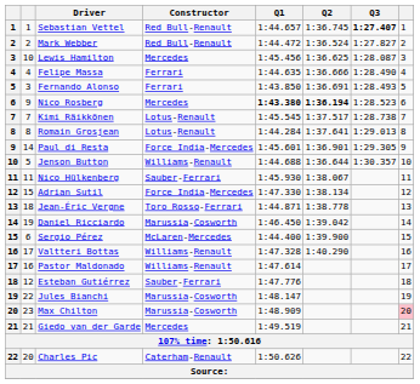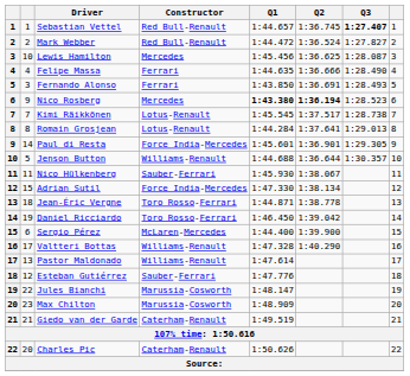 <table class="wikitable sortable" style="font-size:85%">
 <tr>
 <th></th>
 <th></th>
 <th>Driver</th>
 <th>Constructor</th>
 <th>Q1</th>
 <th>Q2</th>
 <th>Q3</th>
 <th></th>
 </tr>
 <tr>
 <th>1</th>
 <td align="center">1</td>
 <td> <a href='#'>Sebastian Vettel</a></td>
 <td><a href='#'>Red Bull</a>-<a href='#'>Renault</a></td>
 <td>1:44.657</td>
 <td>1:36.745</td>
 <td><strong>1:27.407</strong></td>
 <td>1</td>
 </tr>
 <tr>
 <th>2</th>
 <td align="center">2</td>
 <td> <a href='#'>Mark Webber</a></td>
 <td><a href='#'>Red Bull</a>-<a href='#'>Renault</a></td>
 <td>1:44.472</td>
 <td>1:36.524</td>
 <td>1:27.827</td>
 <td>2</td>
 </tr>
 <tr>
 <th>3</th>
 <td align="center">10</td>
 <td> <a href='#'>Lewis Hamilton</a></td>
 <td><a href='#'>Mercedes</a></td>
 <td>1:45.456</td>
 <td>1:36.625</td>
 <td>1:28.087</td>
 <td>3</td>
 </tr>
 <tr>
 <th>4</th>
 <td align="center">4</td>
 <td> <a href='#'>Felipe Massa</a></td>
 <td><a href='#'>Ferrari</a></td>
 <td>1:44.635</td>
 <td>1:36.666</td>
 <td>1:28.490</td>
 <td>4</td>
 </tr>
 <tr>
 <th>5</th>
 <td align="center">3</td>
 <td> <a href='#'>Fernando Alonso</a></td>
 <td><a href='#'>Ferrari</a></td>
 <td>1:43.850</td>
 <td>1:36.691</td>
 <td>1:28.493</td>
 <td>5</td>
 </tr>
 <tr>
 <th>6</th>
 <td align="center">9</td>
 <td> <a href='#'>Nico Rosberg</a></td>
 <td><a href='#'>Mercedes</a></td>
 <td><strong>1:43.380</strong></td>
 <td><strong>1:36.194</strong></td>
 <td>1:28.523</td>
 <td>6</td>
 </tr>
 <tr>
 <th>7</th>
 <td align="center">7</td>
 <td> <a href='#'>Kimi Räikkönen</a></td>
 <td><a href='#'>Lotus</a>-<a href='#'>Renault</a></td>
 <td>1:45.545</td>
 <td>1:37.517</td>
 <td>1:28.738</td>
 <td>7</td>
 </tr>
 <tr>
 <th>8</th>
 <td align="center">8</td>
 <td> <a href='#'>Romain Grosjean</a></td>
 <td><a href='#'>Lotus</a>-<a href='#'>Renault</a></td>
 <td>1:44.284</td>
 <td>1:37.641</td>
 <td>1:29.013</td>
 <td>8</td>
 </tr>
 <tr>
 <th>9</th>
 <td align="center">14</td>
 <td> <a href='#'>Paul di Resta</a></td>
 <td><a href='#'>Force India</a>-<a href='#'>Mercedes</a></td>
 <td>1:45.601</td>
 <td>1:36.901</td>
 <td>1:29.305</td>
 <td>9</td>
 </tr>
 <tr>
 <th>10</th>
 <td align="center">5</td>
 <td> <a href='#'>Jenson Button</a></td>
 <td><a href='#'>Williams</a>-<a href='#'>Renault</a></td>
 <td>1:44.688</td>
 <td>1:36.644</td>
 <td>1:30.357</td>
 <td>10</td>
 </tr>
 <tr>
 <th>11</th>
 <td align="center">11</td>
 <td> <a href='#'>Nico Hülkenberg</a></td>
 <td><a href='#'>Sauber</a>-<a href='#'>Ferrari</a></td>
 <td>1:45.930</td>
 <td>1:38.067</td>
 <td></td>
 <td>11</td>
 </tr>
 <tr>
 <th>12</th>
 <td align="center">15</td>
 <td> <a href='#'>Adrian Sutil</a></td>
 <td><a href='#'>Force India</a>-<a href='#'>Mercedes</a></td>
 <td>1:47.330</td>
 <td>1:38.134</td>
 <td></td>
 <td>12</td>
 </tr>
 <tr>
 <th>13</th>
 <td align="center">18</td>
 <td> <a href='#'>Jean-Éric Vergne</a></td>
 <td><a href='#'>Toro Rosso</a>-<a href='#'>Ferrari</a></td>
 <td>1:44.871</td>
 <td>1:38.778</td>
 <td></td>
 <td>13</td>
 </tr>
 <tr>
 <th>14</th>
 <td align="center">19</td>
 <td> <a href='#'>Daniel Ricciardo</a></td>
-<td><a href='#'>Marussia</a>-<a href='#'>Cosworth</a></td>
+<td><a href='#'>Toro Rosso</a>-<a href='#'>Ferrari</a></td>
 <td>1:46.450</td>
 <td>1:39.042</td>
 <td></td>
 <td>14</td>
 </tr>
 <tr>
 <th>15</th>
 <td align="center">6</td>
 <td> <a href='#'>Sergio Pérez</a></td>
 <td><a href='#'>McLaren</a>-<a href='#'>Mercedes</a></td>
 <td>1:44.400</td>
 <td>1:39.900</td>
 <td></td>
 <td>15</td>
 </tr>
 <tr>
 <th>16</th>
 <td align="center">17</td>
 <td> <a href='#'>Valtteri Bottas</a></td>
 <td><a href='#'>Williams</a>-<a href='#'>Renault</a></td>
 <td>1:47.328</td>
 <td>1:40.290</td>
 <td></td>
 <td>16</td>
 </tr>
 <tr>
 <th>17</th>
-<td align="center">16</td>
+<td align="center">13</td>
 <td> <a href='#'>Pastor Maldonado</a></td>
 <td><a href='#'>Williams</a>-<a href='#'>Renault</a></td>
 <td>1:47.614</td>
 <td></td>
 <td></td>
 <td>17</td>
 </tr>
 <tr>
 <th>18</th>
 <td align="center">12</td>
 <td> <a href='#'>Esteban Gutiérrez</a></td>
 <td><a href='#'>Sauber</a>-<a href='#'>Ferrari</a></td>
 <td>1:47.776</td>
 <td></td>
 <td></td>
 <td>18</td>
 </tr>
 <tr>
 <th>19</th>
 <td align="center">22</td>
 <td> <a href='#'>Jules Bianchi</a></td>
 <td><a href='#'>Marussia</a>-<a href='#'>Cosworth</a></td>
 <td>1:48.147</td>
 <td></td>
 <td></td>
 <td>19</td>
 </tr>
 <tr>
 <th>20</th>
 <td align="center">23</td>
 <td> <a href='#'>Max Chilton</a></td>
 <td><a href='#'>Marussia</a>-<a href='#'>Cosworth</a></td>
 <td>1:48.909</td>
 <td></td>
 <td></td>
-<td style="background: pink;">20</td>
+<td>20</td>
 </tr>
 <tr>
 <th>21</th>
 <td align="center">21</td>
 <td> <a href='#'>Giedo van der Garde</a></td>
-<td><a href='#'>Mercedes</a></td>
+<td><a href='#'>Caterham</a>-<a href='#'>Renault</a></td>
 <td>1:49.519</td>
 <td></td>
 <td></td>
 <td>21</td>
 </tr>
 <tr>
 <th colspan=8><a href='#'>107% time</a>: 1:50.616</th>
 </tr>
 <tr>
 <th>22</th>
 <td align="center">20</td>
 <td> <a href='#'>Charles Pic</a></td>
 <td><a href='#'>Caterham</a>-<a href='#'>Renault</a></td>
 <td>1:50.626</td>
 <td></td>
 <td></td>
 <td>22</td>
 </tr>
 <tr>
 <th colspan=8>Source:</th>
 </tr>
 <tr>
 </tr>
 </table>
